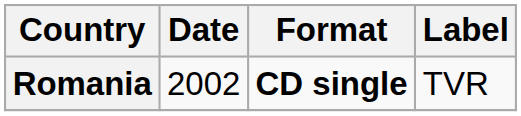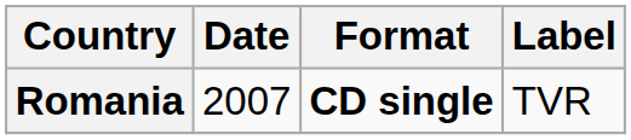 <table class="wikitable plainrowheaders unsortable">
 <tr>
 <th>Country</th>
 <th>Date</th>
 <th>Format</th>
 <th>Label</th>
 </tr>
 <tr>
 <th scope="row">Romania</th>
-<td rowspan="1">2002</td>
+<td rowspan="1">2007</td>
 <td rowspan="1"><strong>CD single</strong></td>
 <td rowspan="1">TVR</td>
 </tr>
 <tr>
 </tr>
 </table>
